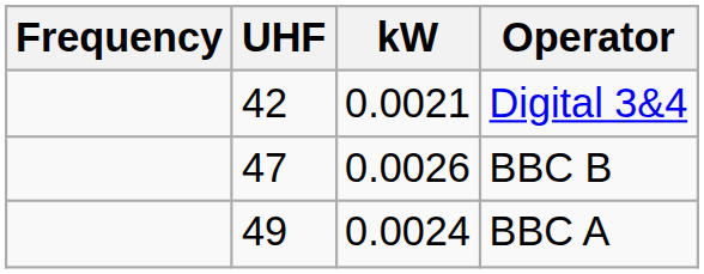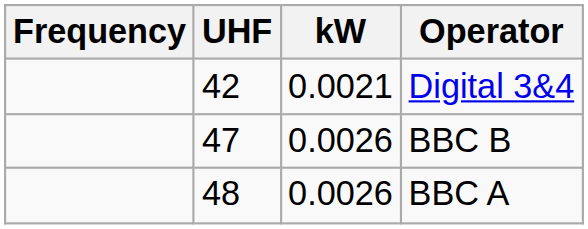 <table class="wikitable sortable">
 <tr>
 <th>Frequency</th>
 <th>UHF</th>
 <th>kW</th>
 <th>Operator</th>
 </tr>
 <tr>
 <td></td>
 <td>42</td>
 <td>0.0021</td>
 <td><a href='#'>Digital 3&4</a></td>
 </tr>
 <tr>
 <td></td>
 <td>47</td>
 <td>0.0026</td>
 <td>BBC B</td>
 </tr>
 <tr>
 <td></td>
-<td>49</td>
-<td>0.0024</td>
+<td>48</td>
+<td>0.0026</td>
 <td>BBC A</td>
 </tr>
 </table>
